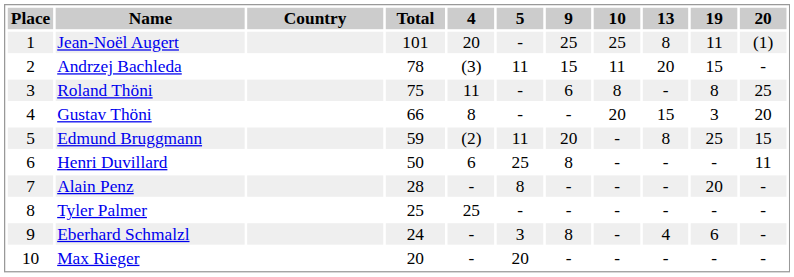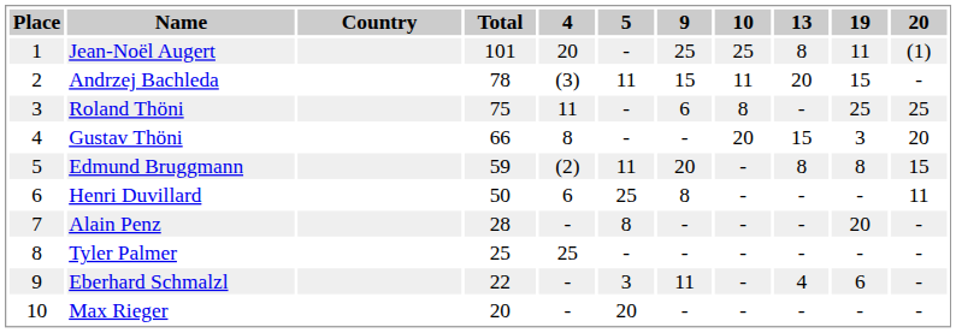 <table border="0" style="border: 1px solid #999; background-color:#FFFFFF; text-align:center; font-size:86%; line-height:15px;">
 <tr align="center" bgcolor="#CCCCCC">
 <th width=35>Place</th>
 <th width=170>Name</th>
 <th width=120>Country</th>
 <th width=50>Total</th>
 <th width=40>4</th>
 <th width=40>5</th>
 <th width=40>9</th>
 <th width=40>10</th>
 <th width=40>13</th>
 <th width=40>19</th>
 <th width=40>20</th>
 </tr>
 <tr bgcolor="#EFEFEF">
 <td>1</td>
 <td align="left"><a href='#'>Jean-Noël Augert</a></td>
 <td align="left"></td>
 <td>101</td>
 <td>20</td>
 <td>-</td>
 <td>25</td>
 <td>25</td>
 <td>8</td>
 <td>11</td>
 <td>(1)</td>
 </tr>
 <tr>
 <td>2</td>
 <td align="left"><a href='#'>Andrzej Bachleda</a></td>
 <td align="left"></td>
 <td>78</td>
 <td>(3)</td>
 <td>11</td>
 <td>15</td>
 <td>11</td>
 <td>20</td>
 <td>15</td>
 <td>-</td>
 </tr>
 <tr bgcolor="#EFEFEF">
 <td>3</td>
 <td align="left"><a href='#'>Roland Thöni</a></td>
 <td align="left"></td>
 <td>75</td>
 <td>11</td>
 <td>-</td>
 <td>6</td>
 <td>8</td>
 <td>-</td>
-<td>8</td>
+<td>25</td>
 <td>25</td>
 </tr>
 <tr>
 <td>4</td>
 <td align="left"><a href='#'>Gustav Thöni</a></td>
 <td align="left"></td>
 <td>66</td>
 <td>8</td>
 <td>-</td>
 <td>-</td>
 <td>20</td>
 <td>15</td>
 <td>3</td>
 <td>20</td>
 </tr>
 <tr bgcolor="#EFEFEF">
 <td>5</td>
 <td align="left"><a href='#'>Edmund Bruggmann</a></td>
 <td align="left"></td>
 <td>59</td>
 <td>(2)</td>
 <td>11</td>
 <td>20</td>
 <td>-</td>
 <td>8</td>
-<td>25</td>
+<td>8</td>
 <td>15</td>
 </tr>
 <tr>
 <td>6</td>
 <td align="left"><a href='#'>Henri Duvillard</a></td>
 <td align="left"></td>
 <td>50</td>
 <td>6</td>
 <td>25</td>
 <td>8</td>
 <td>-</td>
 <td>-</td>
 <td>-</td>
 <td>11</td>
 </tr>
 <tr bgcolor="#EFEFEF">
 <td>7</td>
 <td align="left"><a href='#'>Alain Penz</a></td>
 <td align="left"></td>
 <td>28</td>
 <td>-</td>
 <td>8</td>
 <td>-</td>
 <td>-</td>
 <td>-</td>
 <td>20</td>
 <td>-</td>
 </tr>
 <tr>
 <td>8</td>
 <td align="left"><a href='#'>Tyler Palmer</a></td>
 <td align="left"></td>
 <td>25</td>
 <td>25</td>
 <td>-</td>
 <td>-</td>
 <td>-</td>
 <td>-</td>
 <td>-</td>
 <td>-</td>
 </tr>
 <tr bgcolor="#EFEFEF">
 <td>9</td>
 <td align="left"><a href='#'>Eberhard Schmalzl</a></td>
 <td align="left"></td>
-<td>24</td>
+<td>22</td>
 <td>-</td>
 <td>3</td>
-<td>8</td>
+<td>11</td>
 <td>-</td>
 <td>4</td>
 <td>6</td>
 <td>-</td>
 </tr>
 <tr>
 <td>10</td>
 <td align="left"><a href='#'>Max Rieger</a></td>
 <td align="left"></td>
 <td>20</td>
 <td>-</td>
 <td>20</td>
 <td>-</td>
 <td>-</td>
 <td>-</td>
 <td>-</td>
 <td>-</td>
 </tr>
 </table>
